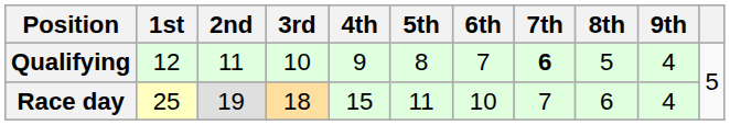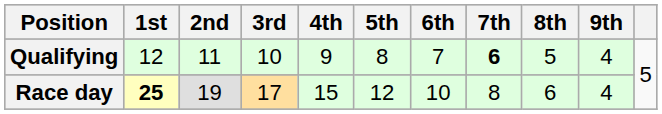 <table class="wikitable" style="font-size:85%; text-align:center">
 <tr>
 <th>Position</th>
 <th> <strong>1st</strong> </th>
 <th> <strong>2nd</strong> </th>
 <th> <strong>3rd</strong> </th>
 <th> <strong>4th</strong> </th>
 <th> <strong>5th</strong> </th>
 <th> <strong>6th</strong> </th>
 <th> <strong>7th</strong> </th>
 <th> <strong>8th</strong> </th>
 <th> <strong>9th</strong> </th>
 <th> <strong></strong> </th>
 </tr>
 <tr>
 <th>Qualifying</th>
 <td style="background:#dfffdf;">12</td>
 <td style="background:#dfffdf;">11</td>
 <td style="background:#dfffdf;">10</td>
 <td style="background:#dfffdf;">9</td>
 <td style="background:#dfffdf;">8</td>
 <td style="background:#dfffdf;">7</td>
 <td style="background:#dfffdf;"><strong>6</strong></td>
 <td style="background:#dfffdf;">5</td>
 <td style="background:#dfffdf;">4</td>
 <td rowspan=2>5</td>
 </tr>
 <tr>
 <th>Race day</th>
-<td style="background:#ffffbf;">25</td>
+<td style="background:#ffffbf;"><strong>25</strong></td>
 <td style="background:#dfdfdf;">19</td>
-<td style="background:#ffdf9f;">18</td>
+<td style="background:#ffdf9f;">17</td>
 <td style="background:#dfffdf;">15</td>
-<td style="background:#dfffdf;">11</td>
+<td style="background:#dfffdf;">12</td>
 <td style="background:#dfffdf;">10</td>
-<td style="background:#dfffdf;">7</td>
+<td style="background:#dfffdf;">8</td>
 <td style="background:#dfffdf;">6</td>
 <td style="background:#dfffdf;">4</td>
 </tr>
 </table>
